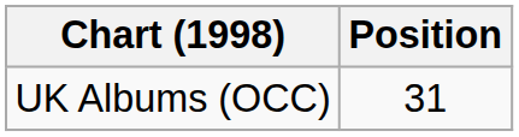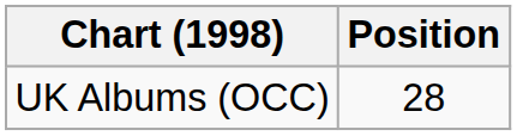 <table class="wikitable plainrowheaders">
 <tr>
 <th>Chart (1998)</th>
 <th>Position</th>
 </tr>
 <tr>
 <td>UK Albums (OCC)</td>
-<td style="text-align:center">31</td>
+<td style="text-align:center">28</td>
 </tr>
 </table>
